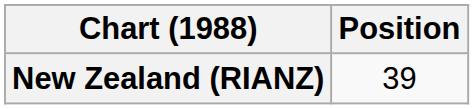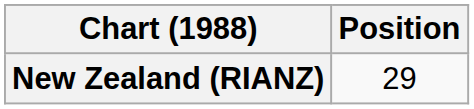 <table class="wikitable plainrowheaders" style="text-align:center">
 <tr>
 <th>Chart (1988)</th>
 <th>Position</th>
 </tr>
 <tr>
 <th scope="row">New Zealand (RIANZ)</th>
-<td>39</td>
+<td>29</td>
 </tr>
 </table>
